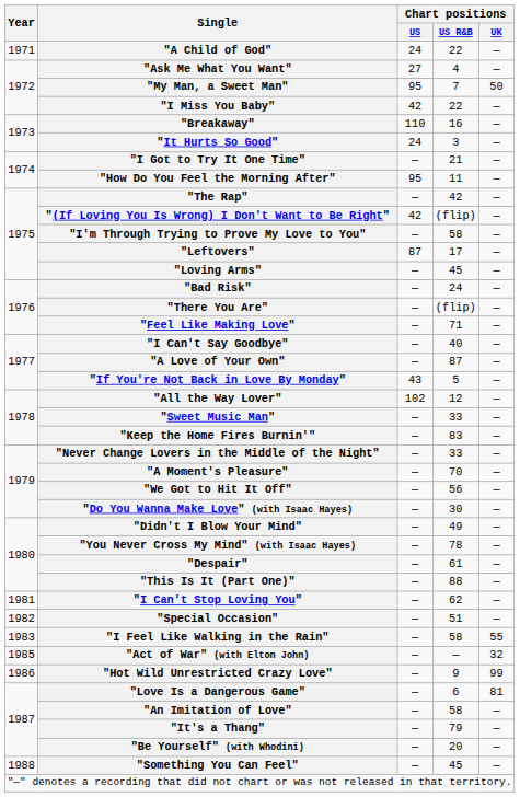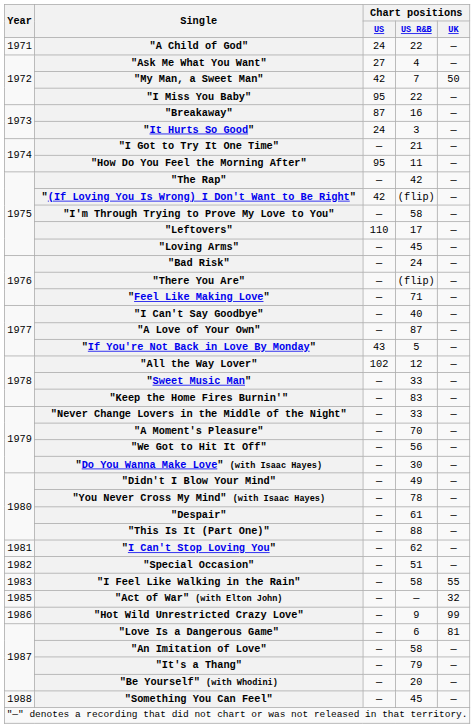 <table class="wikitable plainrowheaders" style="text-align:center;">
 <tr>
 <th scope="col" rowspan="2">Year</th>
 <th scope="col" rowspan="2">Single</th>
 <th scope="col" colspan="5">Chart positions</th>
 </tr>
 <tr>
 <th scope="col" width="35"><small><a href='#'>US</a></small><br></th>
 <th scope="col" width="35"><small><a href='#'>US R&B</a></small><br></th>
 <th scope="col" width="35"><small><a href='#'>UK</a></small><br></th>
 </tr>
 <tr>
 <td>1971</td>
 <th scope="row">"A Child of God"</th>
 <td>24</td>
 <td>22</td>
 <td>—</td>
 </tr>
 <tr>
 <td rowspan="3">1972</td>
 <th scope="row">"Ask Me What You Want"</th>
 <td>27</td>
 <td>4</td>
 <td>—</td>
 </tr>
 <tr>
 <th scope="row">"My Man, a Sweet Man"</th>
-<td>95</td>
+<td>42</td>
 <td>7</td>
 <td>50</td>
 </tr>
 <tr>
 <th scope="row">"I Miss You Baby"</th>
-<td>42</td>
+<td>95</td>
 <td>22</td>
 <td>—</td>
 </tr>
 <tr>
 <td rowspan="2">1973</td>
 <th scope="row">"Breakaway"</th>
-<td>110</td>
+<td>87</td>
 <td>16</td>
 <td>—</td>
 </tr>
 <tr>
 <th scope="row">"<a href='#'>It Hurts So Good</a>"</th>
 <td>24</td>
 <td>3</td>
 <td>—</td>
 </tr>
 <tr>
 <td rowspan="2">1974</td>
 <th scope="row">"I Got to Try It One Time"</th>
 <td>—</td>
 <td>21</td>
 <td>—</td>
 </tr>
 <tr>
 <th scope="row">"How Do You Feel the Morning After"</th>
 <td>95</td>
 <td>11</td>
 <td>—</td>
 </tr>
 <tr>
 <td rowspan="5">1975</td>
 <th scope="row">"The Rap"</th>
 <td>—</td>
 <td>42</td>
 <td>—</td>
 </tr>
 <tr>
 <th scope="row">"<a href='#'>(If Loving You Is Wrong) I Don't Want to Be Right</a>"</th>
 <td>42</td>
 <td>(flip)</td>
 <td>—</td>
 </tr>
 <tr>
 <th scope="row">"I'm Through Trying to Prove My Love to You"</th>
 <td>—</td>
 <td>58</td>
 <td>—</td>
 </tr>
 <tr>
 <th scope="row">"Leftovers"</th>
-<td>87</td>
+<td>110</td>
 <td>17</td>
 <td>—</td>
 </tr>
 <tr>
 <th scope="row">"Loving Arms"</th>
 <td>—</td>
 <td>45</td>
 <td>—</td>
 </tr>
 <tr>
 <td rowspan="3">1976</td>
 <th scope="row">"Bad Risk"</th>
 <td>—</td>
 <td>24</td>
 <td>—</td>
 </tr>
 <tr>
 <th scope="row">"There You Are"</th>
 <td>—</td>
 <td>(flip)</td>
 <td>—</td>
 </tr>
 <tr>
 <th scope="row">"<a href='#'>Feel Like Making Love</a>"</th>
 <td>—</td>
 <td>71</td>
 <td>—</td>
 </tr>
 <tr>
 <td rowspan="3">1977</td>
 <th scope="row">"I Can't Say Goodbye"</th>
 <td>—</td>
 <td>40</td>
 <td>—</td>
 </tr>
 <tr>
 <th scope="row">"A Love of Your Own"</th>
 <td>—</td>
 <td>87</td>
 <td>—</td>
 </tr>
 <tr>
 <th scope="row">"<a href='#'>If You're Not Back in Love By Monday</a>"</th>
 <td>43</td>
 <td>5</td>
 <td>—</td>
 </tr>
 <tr>
 <td rowspan="3">1978</td>
 <th scope="row">"All the Way Lover"</th>
 <td>102</td>
 <td>12</td>
 <td>—</td>
 </tr>
 <tr>
 <th scope="row">"<a href='#'>Sweet Music Man</a>"</th>
 <td>—</td>
 <td>33</td>
 <td>—</td>
 </tr>
 <tr>
 <th scope="row">"Keep the Home Fires Burnin'"</th>
 <td>—</td>
 <td>83</td>
 <td>—</td>
 </tr>
 <tr>
 <td rowspan="4">1979</td>
 <th scope="row">"Never Change Lovers in the Middle of the Night"</th>
 <td>—</td>
 <td>33</td>
 <td>—</td>
 </tr>
 <tr>
 <th scope="row">"A Moment's Pleasure"</th>
 <td>—</td>
 <td>70</td>
 <td>—</td>
 </tr>
 <tr>
 <th scope="row">"We Got to Hit It Off"</th>
 <td>—</td>
 <td>56</td>
 <td>—</td>
 </tr>
 <tr>
 <th scope="row">"<a href='#'>Do You Wanna Make Love</a>" <small>(with Isaac Hayes)</small></th>
 <td>—</td>
 <td>30</td>
 <td>—</td>
 </tr>
 <tr>
 <td rowspan="4">1980</td>
 <th scope="row">"Didn't I Blow Your Mind"</th>
 <td>—</td>
 <td>49</td>
 <td>—</td>
 </tr>
 <tr>
 <th scope="row">"You Never Cross My Mind" <small>(with Isaac Hayes)</small></th>
 <td>—</td>
 <td>78</td>
 <td>—</td>
 </tr>
 <tr>
 <th scope="row">"Despair"</th>
 <td>—</td>
 <td>61</td>
 <td>—</td>
 </tr>
 <tr>
 <th scope="row">"This Is It (Part One)"</th>
 <td>—</td>
 <td>88</td>
 <td>—</td>
 </tr>
 <tr>
 <td>1981</td>
 <th scope="row">"<a href='#'>I Can't Stop Loving You</a>"</th>
 <td>—</td>
 <td>62</td>
 <td>—</td>
 </tr>
 <tr>
 <td>1982</td>
 <th scope="row">"Special Occasion"</th>
 <td>—</td>
 <td>51</td>
 <td>—</td>
 </tr>
 <tr>
 <td>1983</td>
 <th scope="row">"I Feel Like Walking in the Rain"</th>
 <td>—</td>
 <td>58</td>
 <td>55</td>
 </tr>
 <tr>
 <td>1985</td>
 <th scope="row">"Act of War" <small>(with Elton John)</small></th>
 <td>—</td>
 <td>—</td>
 <td>32</td>
 </tr>
 <tr>
 <td>1986</td>
 <th scope="row">"Hot Wild Unrestricted Crazy Love"</th>
 <td>—</td>
 <td>9</td>
 <td>99</td>
 </tr>
 <tr>
 <td rowspan="4">1987</td>
 <th scope="row">"Love Is a Dangerous Game"</th>
 <td>—</td>
 <td>6</td>
 <td>81</td>
 </tr>
 <tr>
 <th scope="row">"An Imitation of Love"</th>
 <td>—</td>
 <td>58</td>
 <td>—</td>
 </tr>
 <tr>
 <th scope="row">"It's a Thang"</th>
 <td>—</td>
 <td>79</td>
 <td>—</td>
 </tr>
 <tr>
 <th scope="row">"Be Yourself" <small>(with Whodini)</small></th>
 <td>—</td>
 <td>20</td>
 <td>—</td>
 </tr>
 <tr>
 <td>1988</td>
 <th scope="row">"Something You Can Feel"</th>
 <td>—</td>
 <td>45</td>
 <td>—</td>
 </tr>
 <tr>
 <td colspan="7" style="text-align:center; font-size:9pt;">"—" denotes a recording that did not chart or was not released in that territory.</td>
 </tr>
 </table>
